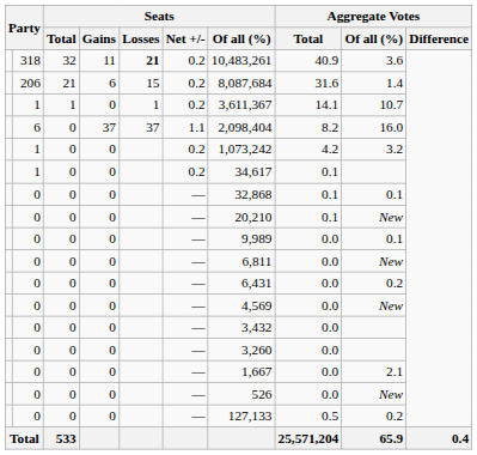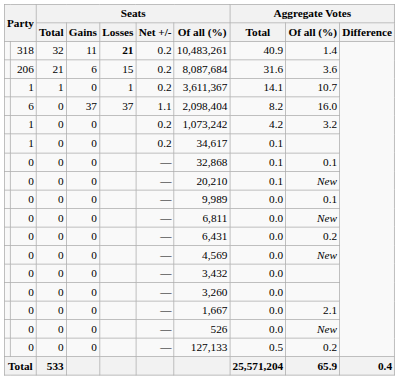 <table class="wikitable sortable" style="text-align:right; font-size:95%;">
 <tr>
 <th colspan="2" rowspan="2">Party</th>
 <th colspan="5">Seats</th>
 <th colspan="3">Aggregate Votes</th>
 </tr>
 <tr>
 <th>Total</th>
 <th>Gains</th>
 <th>Losses</th>
 <th>Net +/-</th>
 <th>Of all (%)</th>
 <th>Total</th>
 <th>Of all (%)</th>
 <th>Difference</th>
 </tr>
 <tr>
 <td></td>
 <td align="right">318</td>
 <td align="right">32</td>
 <td align="right">11</td>
 <td align="right"><strong>21</strong></td>
 <td align="right">0.2</td>
 <td align="right">10,483,261</td>
 <td align="right">40.9</td>
-<td align="right">3.6</td>
+<td align="right">1.4</td>
 </tr>
 <tr>
 <td></td>
 <td align="right">206</td>
 <td align="right">21</td>
 <td align="right">6</td>
 <td align="right">15</td>
 <td align="right">0.2</td>
 <td align="right">8,087,684</td>
 <td align="right">31.6</td>
-<td align="right">1.4</td>
+<td align="right">3.6</td>
 </tr>
 <tr>
 <td></td>
 <td align="right">1</td>
 <td align="right">1</td>
 <td align="right">0</td>
 <td align="right">1</td>
 <td align="right">0.2</td>
 <td align="right">3,611,367</td>
 <td align="right">14.1</td>
 <td align="right">10.7</td>
 </tr>
 <tr>
 <td></td>
 <td align="right">6</td>
 <td align="right">0</td>
 <td align="right">37</td>
 <td align="right">37</td>
 <td align="right">1.1</td>
 <td align="right">2,098,404</td>
 <td align="right">8.2</td>
 <td align="right">16.0</td>
 </tr>
 <tr>
 <td></td>
 <td align="right">1</td>
 <td align="right">0</td>
 <td align="right">0</td>
 <td align="right"></td>
 <td align="right">0.2</td>
 <td align="right">1,073,242</td>
 <td align="right">4.2</td>
 <td align="right">3.2</td>
 </tr>
 <tr>
 <td></td>
 <td align="right">1</td>
 <td align="right">0</td>
 <td align="right">0</td>
 <td align="right"></td>
 <td align="right">0.2</td>
 <td align="right">34,617</td>
 <td align="right">0.1</td>
 <td align="right"></td>
 </tr>
 <tr>
 <td></td>
 <td align="right">0</td>
 <td align="right">0</td>
 <td align="right">0</td>
 <td align="right"></td>
 <td align="right">—</td>
 <td align="right">32,868</td>
 <td align="right">0.1</td>
 <td align="right">0.1</td>
 </tr>
 <tr>
 <td></td>
 <td align="right">0</td>
 <td align="right">0</td>
 <td align="right">0</td>
 <td align="right"></td>
 <td align="right">—</td>
 <td align="right">20,210</td>
 <td align="right">0.1</td>
 <td align="right"><em>New</em></td>
 </tr>
 <tr>
 <td></td>
 <td align="right">0</td>
 <td align="right">0</td>
 <td align="right">0</td>
 <td align="right"></td>
 <td align="right">—</td>
 <td align="right">9,989</td>
 <td align="right">0.0</td>
 <td align="right">0.1</td>
 </tr>
 <tr>
 <td></td>
 <td align="right">0</td>
 <td align="right">0</td>
 <td align="right">0</td>
 <td align="right"></td>
 <td align="right">—</td>
 <td align="right">6,811</td>
 <td align="right">0.0</td>
 <td align="right"><em>New</em></td>
 </tr>
 <tr>
 <td></td>
 <td align="right">0</td>
 <td align="right">0</td>
 <td align="right">0</td>
 <td align="right"></td>
 <td align="right">—</td>
 <td align="right">6,431</td>
 <td align="right">0.0</td>
 <td align="right">0.2</td>
 </tr>
 <tr>
 <td></td>
 <td align="right">0</td>
 <td align="right">0</td>
 <td align="right">0</td>
 <td align="right"></td>
 <td align="right">—</td>
 <td align="right">4,569</td>
 <td align="right">0.0</td>
 <td align="right"><em>New</em></td>
 </tr>
 <tr>
 <td></td>
 <td align="right">0</td>
 <td align="right">0</td>
 <td align="right">0</td>
 <td align="right"></td>
 <td align="right">—</td>
 <td align="right">3,432</td>
 <td align="right">0.0</td>
 <td align="right"></td>
 </tr>
 <tr>
 <td></td>
 <td align="right">0</td>
 <td align="right">0</td>
 <td align="right">0</td>
 <td align="right"></td>
 <td align="right">—</td>
 <td align="right">3,260</td>
 <td align="right">0.0</td>
 <td align="right"></td>
 </tr>
 <tr>
 <td></td>
 <td align="right">0</td>
 <td align="right">0</td>
 <td align="right">0</td>
 <td align="right"></td>
 <td align="right">—</td>
 <td align="right">1,667</td>
 <td align="right">0.0</td>
 <td align="right">2.1</td>
 </tr>
 <tr>
 <td></td>
 <td align="right">0</td>
 <td align="right">0</td>
 <td align="right">0</td>
 <td align="right"></td>
 <td align="right">—</td>
 <td align="right">526</td>
 <td align="right">0.0</td>
 <td align="right"><em>New</em></td>
 </tr>
 <tr>
 <td></td>
 <td align="right">0</td>
 <td align="right">0</td>
 <td align="right">0</td>
 <td align="right"></td>
 <td align="right">—</td>
 <td align="right">127,133</td>
 <td align="right">0.5</td>
 <td align="right">0.2</td>
 </tr>
 <tr class="sortbottom">
 <th colspan="2" style="background:#f2f2f2"><strong>Total</strong></th>
 <td style="background:#f2f2f2;"><strong>533</strong></td>
 <td style="background:#f2f2f2;"></td>
 <td style="background:#f2f2f2;"></td>
 <td style="background:#f2f2f2;"></td>
 <td style="background:#f2f2f2;"></td>
 <td style="background:#f2f2f2;"><strong>25,571,204</strong></td>
 <td style="background:#f2f2f2;"><strong>65.9</strong></td>
 <td style="background:#f2f2f2;"><strong>0.4</strong></td>
 </tr>
 </table>
